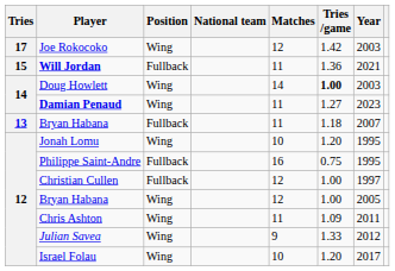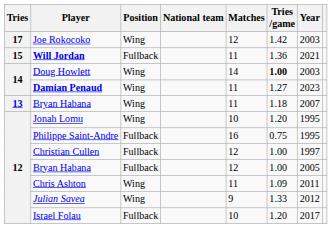 <table class="wikitable sortable">
 <tr>
 <th>Tries</th>
 <th>Player</th>
 <th>Position</th>
 <th>National team</th>
 <th>Matches</th>
 <th>Tries<br>/game</th>
 <th>Year</th>
 <th class="unsortable"></th>
 </tr>
 <tr>
 <th>17</th>
 <td><a href='#'>Joe Rokocoko</a></td>
 <td>Wing</td>
 <td></td>
 <td>12</td>
 <td>1.42</td>
 <td>2003</td>
 <td></td>
 </tr>
 <tr>
 <th>15</th>
 <td><strong><a href='#'>Will Jordan</a></strong></td>
 <td>Fullback</td>
 <td></td>
 <td>11</td>
 <td>1.36</td>
 <td>2021</td>
 <td></td>
 </tr>
 <tr>
 <th rowspan=2>14</th>
 <td><a href='#'>Doug Howlett</a></td>
 <td>Wing</td>
 <td></td>
 <td>14</td>
 <td><strong>1.00</strong></td>
 <td>2003</td>
 <td></td>
 </tr>
 <tr>
 <td><strong><a href='#'>Damian Penaud</a></strong></td>
 <td>Wing</td>
 <td></td>
 <td>11</td>
 <td>1.27</td>
 <td>2023</td>
 </tr>
 <tr>
 <th><a href='#'>13</a></th>
 <td><a href='#'>Bryan Habana</a></td>
-<td>Fullback</td>
+<td>Wing</td>
 <td></td>
 <td>11</td>
 <td>1.18</td>
 <td>2007</td>
 <td></td>
 </tr>
 <tr>
 <th rowspan=7>12</th>
 <td><a href='#'>Jonah Lomu</a></td>
 <td>Wing</td>
 <td></td>
 <td>10</td>
 <td>1.20</td>
 <td>1995</td>
 <td></td>
 </tr>
 <tr>
 <td><a href='#'>Philippe Saint-Andre</a></td>
 <td>Fullback</td>
 <td></td>
 <td>16</td>
 <td>0.75</td>
 <td>1995</td>
 <td></td>
 </tr>
 <tr>
 <td><a href='#'>Christian Cullen</a></td>
 <td>Fullback</td>
 <td></td>
 <td>12</td>
 <td>1.00</td>
 <td>1997</td>
 <td></td>
 </tr>
 <tr>
 <td><a href='#'>Bryan Habana</a></td>
-<td>Wing</td>
+<td>Fullback</td>
 <td></td>
 <td>12</td>
 <td>1.00</td>
 <td>2005</td>
 <td></td>
 </tr>
 <tr>
 <td><a href='#'>Chris Ashton</a></td>
 <td>Wing</td>
 <td></td>
 <td>11</td>
 <td>1.09</td>
 <td>2011</td>
 <td></td>
 </tr>
 <tr>
 <td><em><a href='#'>Julian Savea</a></em></td>
 <td>Wing</td>
 <td></td>
 <td>9</td>
 <td>1.33</td>
 <td>2012</td>
 <td></td>
 </tr>
 <tr>
 <td><a href='#'>Israel Folau</a></td>
-<td>Wing</td>
+<td>Fullback</td>
 <td></td>
 <td>10</td>
 <td>1.20</td>
 <td>2017</td>
 <td></td>
 </tr>
 </table>
